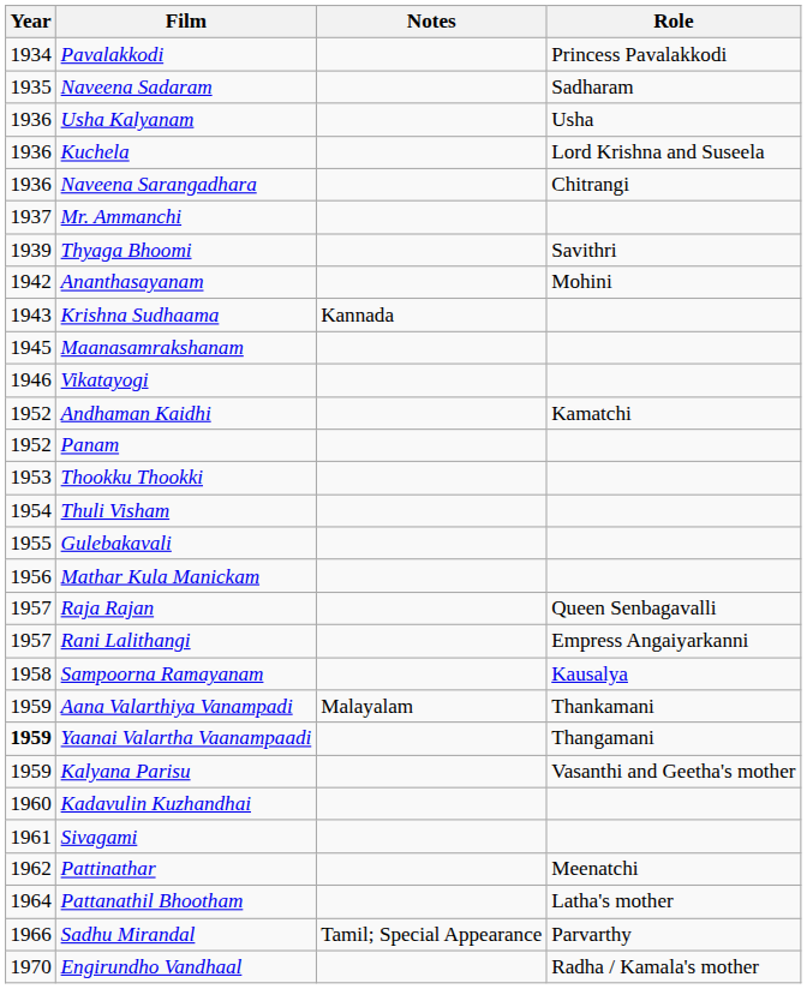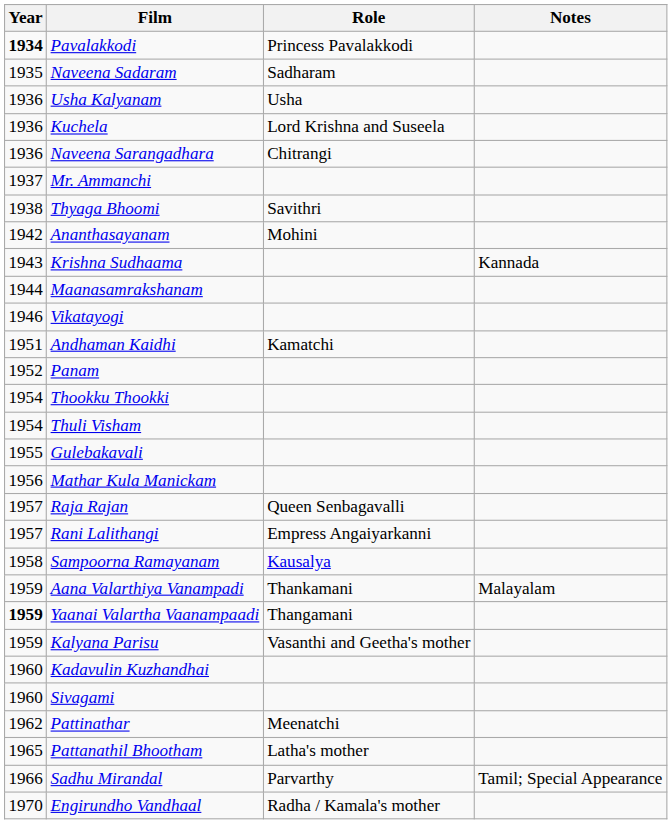 <table class="wikitable sortable">
 <tr>
 <th>Year</th>
 <th>Film</th>
+<th>Role</th>
 <th>Notes</th>
-<th>Role</th>
 </tr>
 <tr>
-<td>1934</td>
+<td><strong>1934</strong></td>
 <td><em><a href='#'>Pavalakkodi</a></em></td>
+<td>Princess Pavalakkodi</td>
 <td></td>
-<td>Princess Pavalakkodi</td>
 </tr>
 <tr>
 <td>1935</td>
 <td><em><a href='#'>Naveena Sadaram</a></em></td>
+<td>Sadharam</td>
 <td></td>
-<td>Sadharam</td>
 </tr>
 <tr>
 <td>1936</td>
 <td><em><a href='#'>Usha Kalyanam</a></em></td>
+<td>Usha</td>
 <td></td>
-<td>Usha</td>
 </tr>
 <tr>
 <td>1936</td>
 <td><em><a href='#'>Kuchela</a></em></td>
+<td>Lord Krishna and Suseela</td>
 <td></td>
-<td>Lord Krishna and Suseela</td>
 </tr>
 <tr>
 <td>1936</td>
 <td><em><a href='#'>Naveena Sarangadhara</a></em></td>
+<td>Chitrangi</td>
 <td></td>
-<td>Chitrangi</td>
 </tr>
 <tr>
 <td>1937</td>
 <td><em><a href='#'>Mr. Ammanchi</a></em></td>
 <td></td>
 <td></td>
 </tr>
 <tr>
-<td>1939</td>
+<td>1938</td>
 <td><em><a href='#'>Thyaga Bhoomi</a></em></td>
+<td>Savithri</td>
 <td></td>
-<td>Savithri</td>
 </tr>
 <tr>
 <td>1942</td>
 <td><em><a href='#'>Ananthasayanam</a></em></td>
+<td>Mohini</td>
 <td></td>
-<td>Mohini</td>
 </tr>
 <tr>
 <td>1943</td>
 <td><em><a href='#'>Krishna Sudhaama</a> </em></td>
+<td></td>
 <td>Kannada</td>
-<td></td>
 </tr>
 <tr>
-<td>1945</td>
+<td>1944</td>
 <td><em><a href='#'>Maanasamrakshanam</a></em></td>
 <td></td>
 <td></td>
 </tr>
 <tr>
 <td>1946</td>
 <td><em><a href='#'>Vikatayogi</a></em></td>
 <td></td>
 <td></td>
 </tr>
 <tr>
-<td>1952</td>
+<td>1951</td>
 <td><em><a href='#'>Andhaman Kaidhi</a></em></td>
+<td>Kamatchi</td>
 <td></td>
-<td>Kamatchi</td>
 </tr>
 <tr>
 <td>1952</td>
 <td><em><a href='#'>Panam</a></em></td>
 <td></td>
 <td></td>
 </tr>
 <tr>
-<td>1953</td>
+<td>1954</td>
 <td><em><a href='#'>Thookku Thookki</a></em></td>
 <td></td>
 <td></td>
 </tr>
 <tr>
 <td>1954</td>
 <td><em><a href='#'>Thuli Visham</a></em></td>
 <td></td>
 <td></td>
 </tr>
 <tr>
 <td>1955</td>
 <td><em><a href='#'>Gulebakavali</a></em></td>
 <td></td>
 <td></td>
 </tr>
 <tr>
 <td>1956</td>
 <td><em><a href='#'>Mathar Kula Manickam</a></em></td>
 <td></td>
 <td></td>
 </tr>
 <tr>
 <td>1957</td>
 <td><em><a href='#'>Raja Rajan</a></em></td>
+<td>Queen Senbagavalli</td>
 <td></td>
-<td>Queen Senbagavalli</td>
 </tr>
 <tr>
 <td>1957</td>
 <td><em><a href='#'>Rani Lalithangi</a></em></td>
+<td>Empress Angaiyarkanni</td>
 <td></td>
-<td>Empress Angaiyarkanni</td>
 </tr>
 <tr>
 <td>1958</td>
 <td><em><a href='#'>Sampoorna Ramayanam</a></em></td>
+<td><a href='#'>Kausalya</a></td>
 <td></td>
-<td><a href='#'>Kausalya</a></td>
 </tr>
 <tr>
 <td>1959</td>
 <td><em><a href='#'>Aana Valarthiya Vanampadi</a></em></td>
+<td>Thankamani</td>
 <td>Malayalam</td>
-<td>Thankamani</td>
 </tr>
 <tr>
 <td><strong>1959</strong></td>
 <td><em><a href='#'>Yaanai Valartha Vaanampaadi</a></em></td>
+<td>Thangamani</td>
 <td></td>
-<td>Thangamani</td>
 </tr>
 <tr>
 <td>1959</td>
 <td><em><a href='#'>Kalyana Parisu</a></em></td>
+<td>Vasanthi and Geetha's mother</td>
 <td></td>
-<td>Vasanthi and Geetha's mother</td>
 </tr>
 <tr>
 <td>1960</td>
 <td><em><a href='#'>Kadavulin Kuzhandhai</a></em></td>
 <td></td>
 <td></td>
 </tr>
 <tr>
-<td>1961</td>
+<td>1960</td>
 <td><em><a href='#'>Sivagami</a></em></td>
 <td></td>
 <td></td>
 </tr>
 <tr>
 <td>1962</td>
 <td><em><a href='#'>Pattinathar</a></em></td>
+<td>Meenatchi</td>
 <td></td>
-<td>Meenatchi</td>
 </tr>
 <tr>
-<td>1964</td>
+<td>1965</td>
 <td><em><a href='#'>Pattanathil Bhootham</a></em></td>
+<td>Latha's mother</td>
 <td></td>
-<td>Latha's mother</td>
 </tr>
 <tr>
 <td>1966</td>
 <td><em><a href='#'>Sadhu Mirandal</a></em></td>
+<td>Parvarthy</td>
 <td>Tamil; Special Appearance</td>
-<td>Parvarthy</td>
 </tr>
 <tr>
 <td>1970</td>
 <td><em><a href='#'>Engirundho Vandhaal</a></em></td>
+<td>Radha / Kamala's mother</td>
 <td></td>
-<td>Radha / Kamala's mother</td>
 </tr>
 </table>
